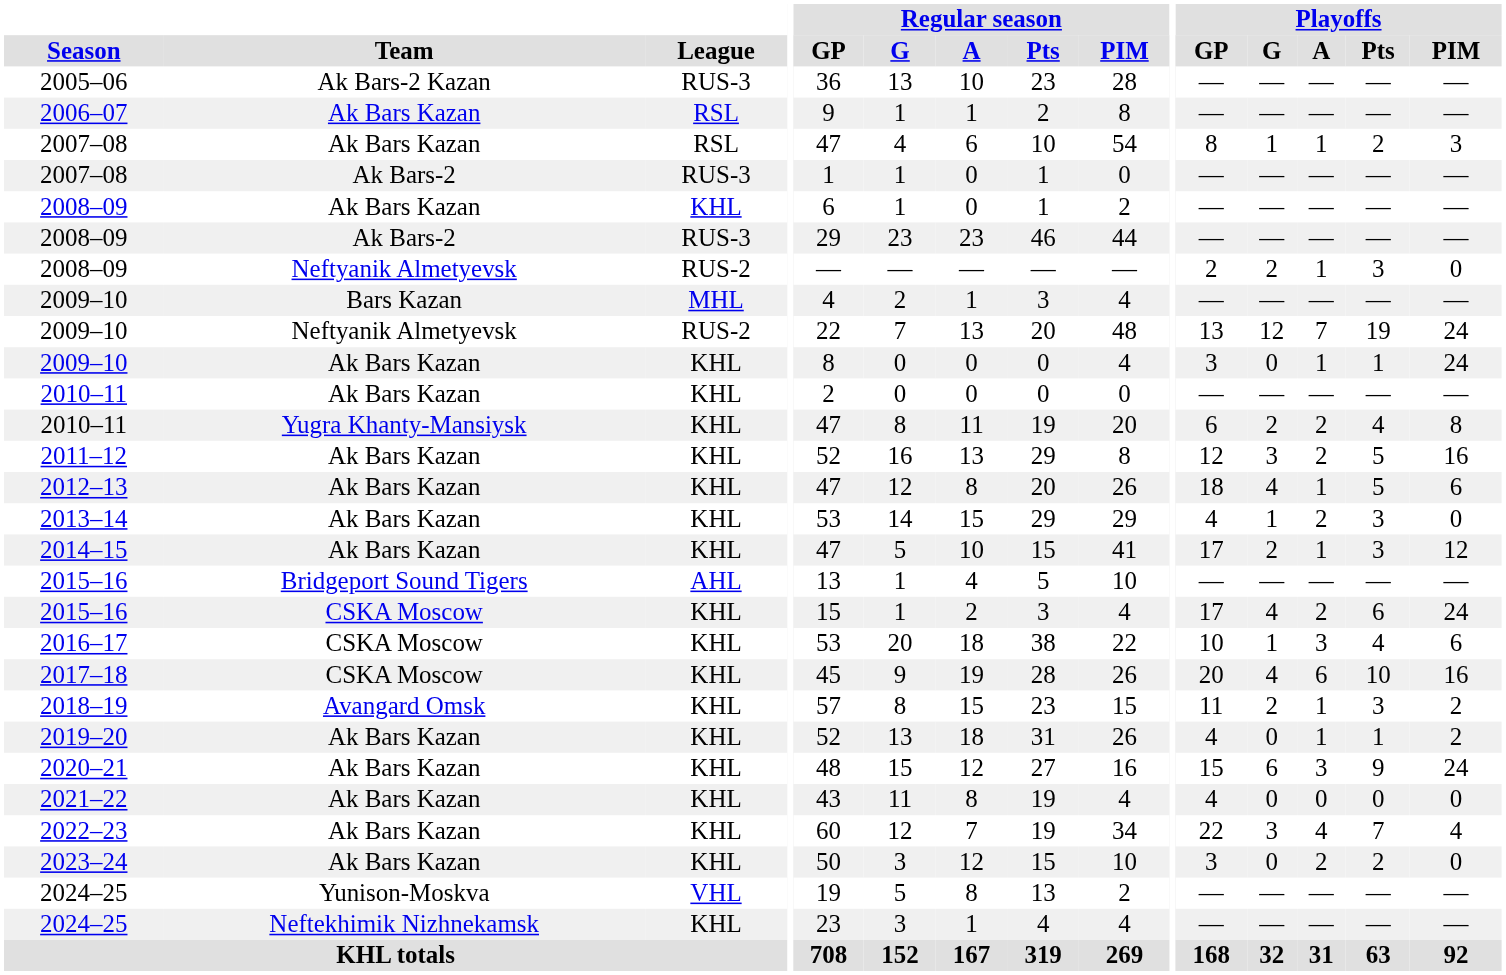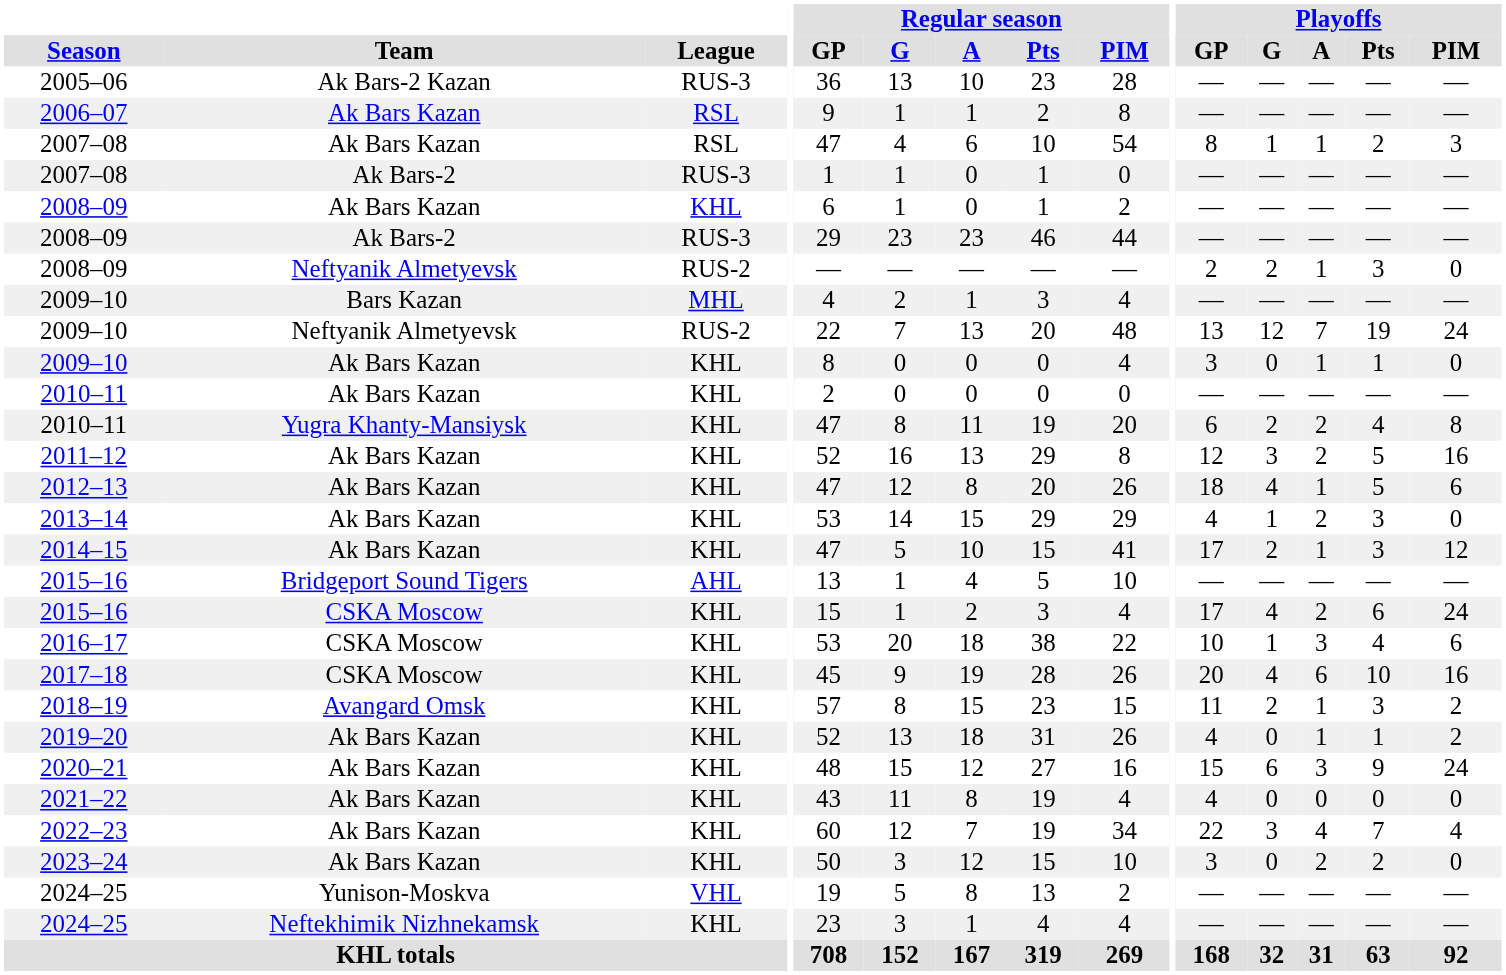 <table border="0" cellpadding="1" cellspacing="0" style="text-align:center; width:60em">
 <tr bgcolor="#e0e0e0">
 <th colspan="3" bgcolor="#ffffff"></th>
 <th rowspan="100" bgcolor="#ffffff"></th>
 <th colspan="5"><a href='#'>Regular season</a></th>
 <th rowspan="100" bgcolor="#ffffff"></th>
 <th colspan="5"><a href='#'>Playoffs</a></th>
 </tr>
 <tr bgcolor="#e0e0e0">
 <th><a href='#'>Season</a></th>
 <th>Team</th>
 <th>League</th>
 <th>GP</th>
 <th><a href='#'>G</a></th>
 <th><a href='#'>A</a></th>
 <th><a href='#'>Pts</a></th>
 <th><a href='#'>PIM</a></th>
 <th>GP</th>
 <th>G</th>
 <th>A</th>
 <th>Pts</th>
 <th>PIM</th>
 </tr>
 <tr>
 <td>2005–06</td>
 <td>Ak Bars-2 Kazan</td>
 <td>RUS-3</td>
 <td>36</td>
 <td>13</td>
 <td>10</td>
 <td>23</td>
 <td>28</td>
 <td>—</td>
 <td>—</td>
 <td>—</td>
 <td>—</td>
 <td>—</td>
 </tr>
 <tr bgcolor="#f0f0f0">
 <td><a href='#'>2006–07</a></td>
 <td><a href='#'>Ak Bars Kazan</a></td>
 <td><a href='#'>RSL</a></td>
 <td>9</td>
 <td>1</td>
 <td>1</td>
 <td>2</td>
 <td>8</td>
 <td>—</td>
 <td>—</td>
 <td>—</td>
 <td>—</td>
 <td>—</td>
 </tr>
 <tr>
 <td>2007–08</td>
 <td>Ak Bars Kazan</td>
 <td>RSL</td>
 <td>47</td>
 <td>4</td>
 <td>6</td>
 <td>10</td>
 <td>54</td>
 <td>8</td>
 <td>1</td>
 <td>1</td>
 <td>2</td>
 <td>3</td>
 </tr>
 <tr bgcolor="#f0f0f0">
 <td>2007–08</td>
 <td>Ak Bars-2</td>
 <td>RUS-3</td>
 <td>1</td>
 <td>1</td>
 <td>0</td>
 <td>1</td>
 <td>0</td>
 <td>—</td>
 <td>—</td>
 <td>—</td>
 <td>—</td>
 <td>—</td>
 </tr>
 <tr>
 <td><a href='#'>2008–09</a></td>
 <td>Ak Bars Kazan</td>
 <td><a href='#'>KHL</a></td>
 <td>6</td>
 <td>1</td>
 <td>0</td>
 <td>1</td>
 <td>2</td>
 <td>—</td>
 <td>—</td>
 <td>—</td>
 <td>—</td>
 <td>—</td>
 </tr>
 <tr bgcolor="#f0f0f0">
 <td>2008–09</td>
 <td>Ak Bars-2</td>
 <td>RUS-3</td>
 <td>29</td>
 <td>23</td>
 <td>23</td>
 <td>46</td>
 <td>44</td>
 <td>—</td>
 <td>—</td>
 <td>—</td>
 <td>—</td>
 <td>—</td>
 </tr>
 <tr>
 <td>2008–09</td>
 <td><a href='#'>Neftyanik Almetyevsk</a></td>
 <td>RUS-2</td>
 <td>—</td>
 <td>—</td>
 <td>—</td>
 <td>—</td>
 <td>—</td>
 <td>2</td>
 <td>2</td>
 <td>1</td>
 <td>3</td>
 <td>0</td>
 </tr>
 <tr bgcolor="#f0f0f0">
 <td>2009–10</td>
 <td>Bars Kazan</td>
 <td><a href='#'>MHL</a></td>
 <td>4</td>
 <td>2</td>
 <td>1</td>
 <td>3</td>
 <td>4</td>
 <td>—</td>
 <td>—</td>
 <td>—</td>
 <td>—</td>
 <td>—</td>
 </tr>
 <tr>
 <td>2009–10</td>
 <td>Neftyanik Almetyevsk</td>
 <td>RUS-2</td>
 <td>22</td>
 <td>7</td>
 <td>13</td>
 <td>20</td>
 <td>48</td>
 <td>13</td>
 <td>12</td>
 <td>7</td>
 <td>19</td>
 <td>24</td>
 </tr>
 <tr bgcolor="#f0f0f0">
 <td><a href='#'>2009–10</a></td>
 <td>Ak Bars Kazan</td>
 <td>KHL</td>
 <td>8</td>
 <td>0</td>
 <td>0</td>
 <td>0</td>
 <td>4</td>
 <td>3</td>
 <td>0</td>
 <td>1</td>
 <td>1</td>
-<td>24</td>
+<td>0</td>
 </tr>
 <tr>
 <td><a href='#'>2010–11</a></td>
 <td>Ak Bars Kazan</td>
 <td>KHL</td>
 <td>2</td>
 <td>0</td>
 <td>0</td>
 <td>0</td>
 <td>0</td>
 <td>—</td>
 <td>—</td>
 <td>—</td>
 <td>—</td>
 <td>—</td>
 </tr>
 <tr bgcolor="#f0f0f0">
 <td>2010–11</td>
 <td><a href='#'>Yugra Khanty-Mansiysk</a></td>
 <td>KHL</td>
 <td>47</td>
 <td>8</td>
 <td>11</td>
 <td>19</td>
 <td>20</td>
 <td>6</td>
 <td>2</td>
 <td>2</td>
 <td>4</td>
 <td>8</td>
 </tr>
 <tr>
 <td><a href='#'>2011–12</a></td>
 <td>Ak Bars Kazan</td>
 <td>KHL</td>
 <td>52</td>
 <td>16</td>
 <td>13</td>
 <td>29</td>
 <td>8</td>
 <td>12</td>
 <td>3</td>
 <td>2</td>
 <td>5</td>
 <td>16</td>
 </tr>
 <tr bgcolor="#f0f0f0">
 <td><a href='#'>2012–13</a></td>
 <td>Ak Bars Kazan</td>
 <td>KHL</td>
 <td>47</td>
 <td>12</td>
 <td>8</td>
 <td>20</td>
 <td>26</td>
 <td>18</td>
 <td>4</td>
 <td>1</td>
 <td>5</td>
 <td>6</td>
 </tr>
 <tr>
 <td><a href='#'>2013–14</a></td>
 <td>Ak Bars Kazan</td>
 <td>KHL</td>
 <td>53</td>
 <td>14</td>
 <td>15</td>
 <td>29</td>
 <td>29</td>
 <td>4</td>
 <td>1</td>
 <td>2</td>
 <td>3</td>
 <td>0</td>
 </tr>
 <tr bgcolor="#f0f0f0">
 <td><a href='#'>2014–15</a></td>
 <td>Ak Bars Kazan</td>
 <td>KHL</td>
 <td>47</td>
 <td>5</td>
 <td>10</td>
 <td>15</td>
 <td>41</td>
 <td>17</td>
 <td>2</td>
 <td>1</td>
 <td>3</td>
 <td>12</td>
 </tr>
 <tr>
 <td><a href='#'>2015–16</a></td>
 <td><a href='#'>Bridgeport Sound Tigers</a></td>
 <td><a href='#'>AHL</a></td>
 <td>13</td>
 <td>1</td>
 <td>4</td>
 <td>5</td>
 <td>10</td>
 <td>—</td>
 <td>—</td>
 <td>—</td>
 <td>—</td>
 <td>—</td>
 </tr>
 <tr bgcolor="#f0f0f0">
 <td><a href='#'>2015–16</a></td>
 <td><a href='#'>CSKA Moscow</a></td>
 <td>KHL</td>
 <td>15</td>
 <td>1</td>
 <td>2</td>
 <td>3</td>
 <td>4</td>
 <td>17</td>
 <td>4</td>
 <td>2</td>
 <td>6</td>
 <td>24</td>
 </tr>
 <tr>
 <td><a href='#'>2016–17</a></td>
 <td>CSKA Moscow</td>
 <td>KHL</td>
 <td>53</td>
 <td>20</td>
 <td>18</td>
 <td>38</td>
 <td>22</td>
 <td>10</td>
 <td>1</td>
 <td>3</td>
 <td>4</td>
 <td>6</td>
 </tr>
 <tr bgcolor="#f0f0f0">
 <td><a href='#'>2017–18</a></td>
 <td>CSKA Moscow</td>
 <td>KHL</td>
 <td>45</td>
 <td>9</td>
 <td>19</td>
 <td>28</td>
 <td>26</td>
 <td>20</td>
 <td>4</td>
 <td>6</td>
 <td>10</td>
 <td>16</td>
 </tr>
 <tr>
 <td><a href='#'>2018–19</a></td>
 <td><a href='#'>Avangard Omsk</a></td>
 <td>KHL</td>
 <td>57</td>
 <td>8</td>
 <td>15</td>
 <td>23</td>
 <td>15</td>
 <td>11</td>
 <td>2</td>
 <td>1</td>
 <td>3</td>
 <td>2</td>
 </tr>
 <tr bgcolor="#f0f0f0">
 <td><a href='#'>2019–20</a></td>
 <td>Ak Bars Kazan</td>
 <td>KHL</td>
 <td>52</td>
 <td>13</td>
 <td>18</td>
 <td>31</td>
 <td>26</td>
 <td>4</td>
 <td>0</td>
 <td>1</td>
 <td>1</td>
 <td>2</td>
 </tr>
 <tr>
 <td><a href='#'>2020–21</a></td>
 <td>Ak Bars Kazan</td>
 <td>KHL</td>
 <td>48</td>
 <td>15</td>
 <td>12</td>
 <td>27</td>
 <td>16</td>
 <td>15</td>
 <td>6</td>
 <td>3</td>
 <td>9</td>
 <td>24</td>
 </tr>
 <tr bgcolor="#f0f0f0">
 <td><a href='#'>2021–22</a></td>
 <td>Ak Bars Kazan</td>
 <td>KHL</td>
 <td>43</td>
 <td>11</td>
 <td>8</td>
 <td>19</td>
 <td>4</td>
 <td>4</td>
 <td>0</td>
 <td>0</td>
 <td>0</td>
 <td>0</td>
 </tr>
 <tr>
 <td><a href='#'>2022–23</a></td>
 <td>Ak Bars Kazan</td>
 <td>KHL</td>
 <td>60</td>
 <td>12</td>
 <td>7</td>
 <td>19</td>
 <td>34</td>
 <td>22</td>
 <td>3</td>
 <td>4</td>
 <td>7</td>
 <td>4</td>
 </tr>
 <tr bgcolor="#f0f0f0">
 <td><a href='#'>2023–24</a></td>
 <td>Ak Bars Kazan</td>
 <td>KHL</td>
 <td>50</td>
 <td>3</td>
 <td>12</td>
 <td>15</td>
 <td>10</td>
 <td>3</td>
 <td>0</td>
 <td>2</td>
 <td>2</td>
 <td>0</td>
 </tr>
 <tr>
 <td>2024–25</td>
 <td>Yunison-Moskva</td>
 <td><a href='#'>VHL</a></td>
 <td>19</td>
 <td>5</td>
 <td>8</td>
 <td>13</td>
 <td>2</td>
 <td>—</td>
 <td>—</td>
 <td>—</td>
 <td>—</td>
 <td>—</td>
 </tr>
 <tr bgcolor="#f0f0f0">
 <td><a href='#'>2024–25</a></td>
 <td><a href='#'>Neftekhimik Nizhnekamsk</a></td>
 <td>KHL</td>
 <td>23</td>
 <td>3</td>
 <td>1</td>
 <td>4</td>
 <td>4</td>
 <td>—</td>
 <td>—</td>
 <td>—</td>
 <td>—</td>
 <td>—</td>
 </tr>
 <tr bgcolor="#e0e0e0">
 <th colspan="3">KHL totals</th>
 <th>708</th>
 <th>152</th>
 <th>167</th>
 <th>319</th>
 <th>269</th>
 <th>168</th>
 <th>32</th>
 <th>31</th>
 <th>63</th>
 <th>92</th>
 </tr>
 </table>
